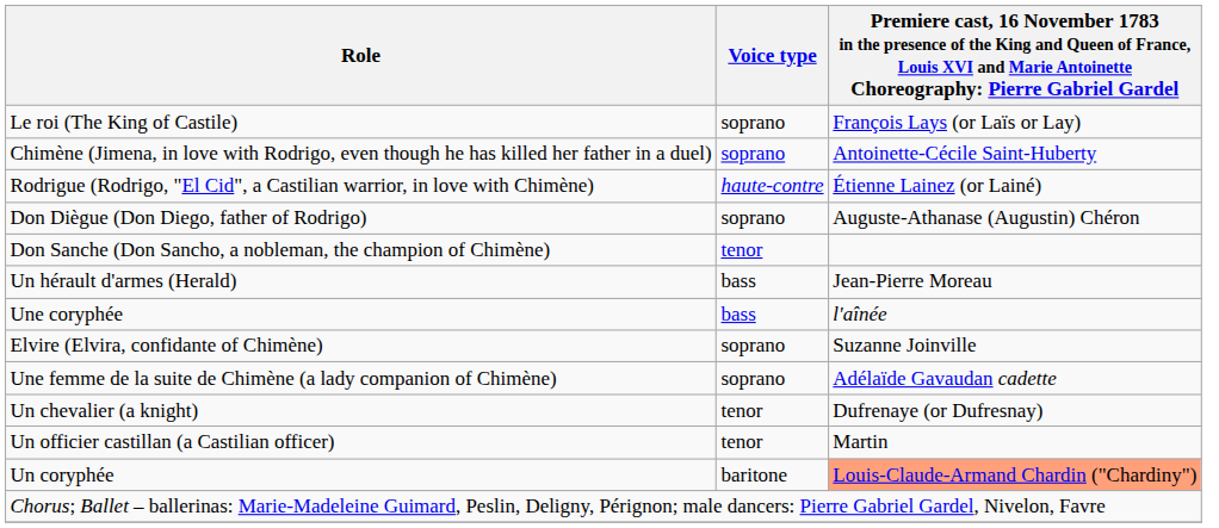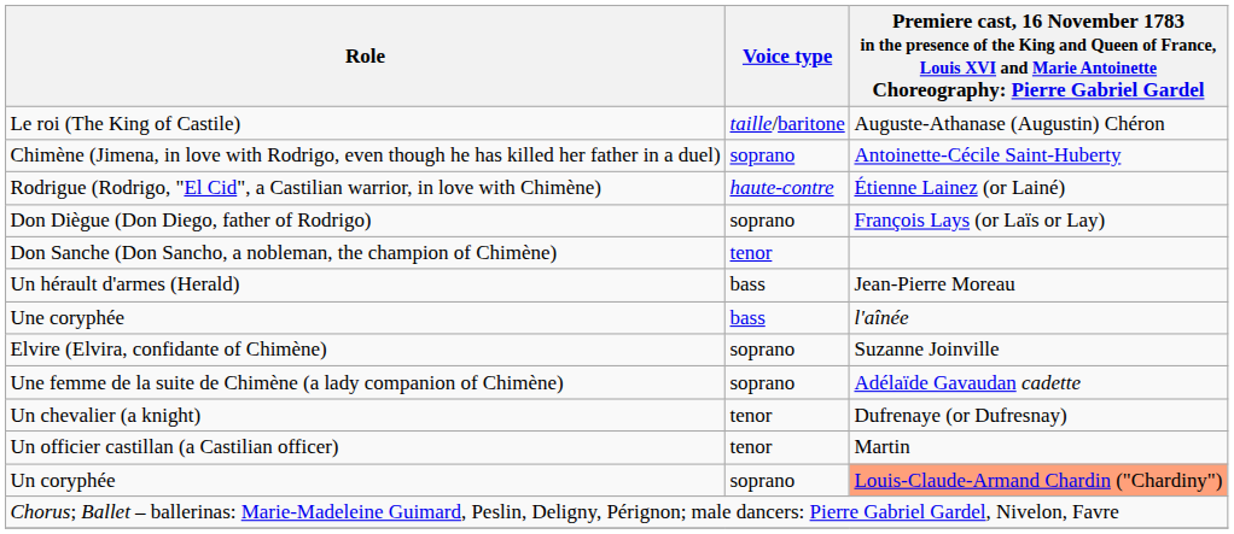 <table class="wikitable">
 <tr>
 <th>Role</th>
 <th><a href='#'>Voice type</a></th>
 <th>Premiere cast, 16 November 1783<br><small>in the presence of the King and Queen of France,<br><a href='#'>Louis XVI</a> and <a href='#'>Marie Antoinette</a></small><br>Choreography: <a href='#'>Pierre Gabriel Gardel</a></th>
 </tr>
 <tr>
 <td>Le roi (The King of Castile)</td>
-<td>soprano</td>
-<td><a href='#'>François Lays</a> (or Laïs or Lay)</td>
+<td><a href='#'><em>taille</em></a>/<a href='#'>baritone</a></td>
+<td>Auguste-Athanase (Augustin) Chéron</td>
 </tr>
 <tr>
 <td>Chimène (Jimena, in love with Rodrigo, even though he has killed her father in a duel)</td>
 <td><a href='#'>soprano</a></td>
 <td><a href='#'>Antoinette-Cécile Saint-Huberty</a></td>
 </tr>
 <tr>
 <td>Rodrigue (Rodrigo, "<a href='#'>El Cid</a>", a Castilian warrior, in love with Chimène)</td>
 <td><em><a href='#'>haute-contre</a></em></td>
 <td><a href='#'>Étienne Lainez</a> (or Lainé)</td>
 </tr>
 <tr>
 <td>Don Diègue (Don Diego, father of Rodrigo)</td>
 <td>soprano</td>
-<td>Auguste-Athanase (Augustin) Chéron</td>
+<td><a href='#'>François Lays</a> (or Laïs or Lay)</td>
 </tr>
 <tr>
 <td>Don Sanche (Don Sancho, a nobleman, the champion of Chimène)</td>
 <td><a href='#'>tenor</a></td>
 <td></td>
 </tr>
 <tr>
 <td>Un hérault d'armes (Herald)</td>
 <td>bass</td>
 <td>Jean-Pierre Moreau</td>
 </tr>
 <tr>
 <td>Une coryphée</td>
 <td><a href='#'>bass</a></td>
 <td> <em>l'aînée</em></td>
 </tr>
 <tr>
 <td>Elvire (Elvira, confidante of Chimène)</td>
 <td>soprano</td>
 <td>Suzanne Joinville</td>
 </tr>
 <tr>
 <td>Une femme de la suite de Chimène (a lady companion of Chimène)</td>
 <td>soprano</td>
 <td><a href='#'>Adélaïde Gavaudan</a> <em>cadette</em></td>
 </tr>
 <tr>
 <td>Un chevalier (a knight)</td>
 <td>tenor</td>
 <td>Dufrenaye (or Dufresnay)</td>
 </tr>
 <tr>
 <td>Un officier castillan (a Castilian officer)</td>
 <td>tenor</td>
 <td>Martin</td>
 </tr>
 <tr>
 <td>Un coryphée</td>
-<td>baritone</td>
+<td>soprano</td>
 <td style="background: lightsalmon;"><a href='#'>Louis-Claude-Armand Chardin</a> ("Chardiny")</td>
 </tr>
 <tr>
 <td colspan="3"><em>Chorus</em>; <em>Ballet</em> – ballerinas: <a href='#'>Marie-Madeleine Guimard</a>, Peslin, Deligny, Pérignon; male dancers: <a href='#'>Pierre Gabriel Gardel</a>, Nivelon, Favre</td>
 </tr>
 <tr>
 </tr>
 </table>
